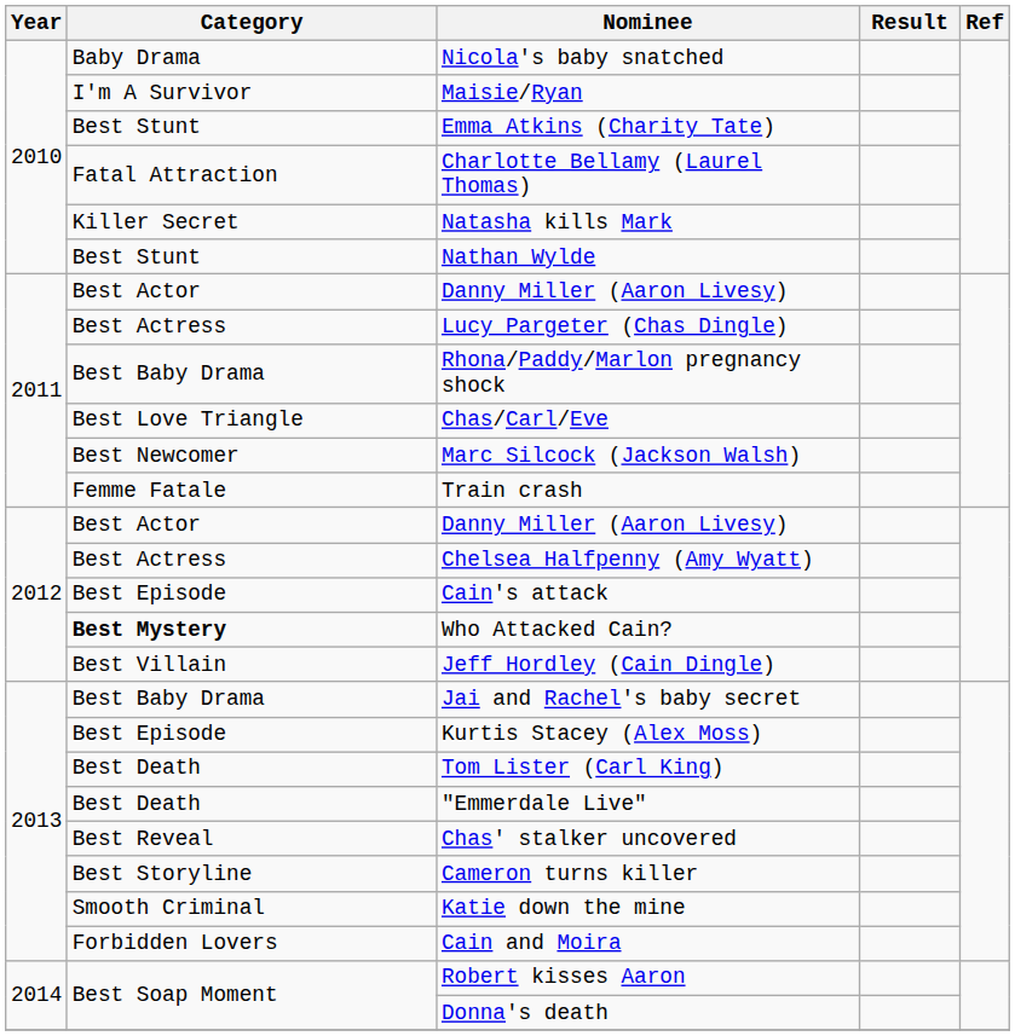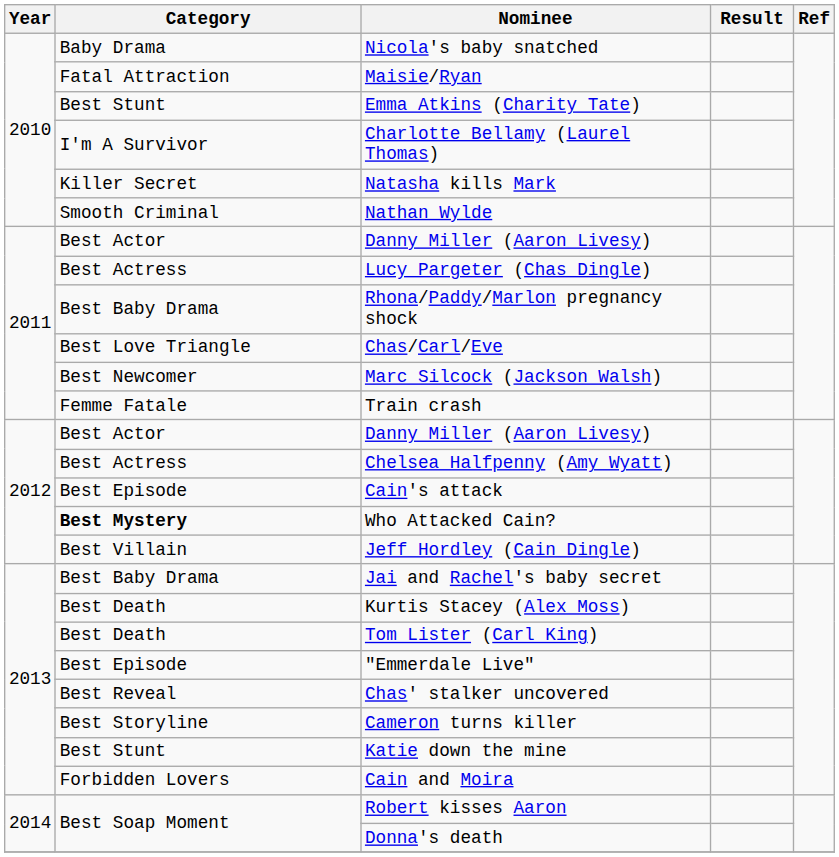 <table class="wikitable">
 <tr>
 <th>Year</th>
 <th width="370">Category</th>
 <th width="370">Nominee</th>
 <th width="65">Result</th>
 <th>Ref</th>
 </tr>
 <tr>
 <td rowspan="6">2010</td>
 <td>Baby Drama</td>
 <td><a href='#'>Nicola</a>'s baby snatched</td>
 <td></td>
 <td align="center" rowspan="6"></td>
 </tr>
 <tr>
-<td>I'm A Survivor</td>
+<td>Fatal Attraction</td>
 <td><a href='#'>Maisie</a>/<a href='#'>Ryan</a></td>
 <td></td>
 </tr>
 <tr>
 <td>Best Stunt</td>
 <td><a href='#'>Emma Atkins</a> (<a href='#'>Charity Tate</a>)</td>
 <td></td>
 </tr>
 <tr>
-<td>Fatal Attraction</td>
+<td>I'm A Survivor</td>
 <td><a href='#'>Charlotte Bellamy</a> (<a href='#'>Laurel Thomas</a>)</td>
 <td></td>
 </tr>
 <tr>
 <td>Killer Secret</td>
 <td><a href='#'>Natasha</a> kills <a href='#'>Mark</a></td>
 <td></td>
 </tr>
 <tr>
-<td>Best Stunt</td>
+<td>Smooth Criminal</td>
 <td><a href='#'>Nathan Wylde</a></td>
 <td></td>
 </tr>
 <tr>
 <td rowspan="6">2011</td>
 <td>Best Actor</td>
 <td><a href='#'>Danny Miller</a> (<a href='#'>Aaron Livesy</a>)</td>
 <td></td>
 <td align="center" rowspan="6"></td>
 </tr>
 <tr>
 <td>Best Actress</td>
 <td><a href='#'>Lucy Pargeter</a> (<a href='#'>Chas Dingle</a>)</td>
 <td></td>
 </tr>
 <tr>
 <td>Best Baby Drama</td>
 <td><a href='#'>Rhona</a>/<a href='#'>Paddy</a>/<a href='#'>Marlon</a> pregnancy shock</td>
 <td></td>
 </tr>
 <tr>
 <td>Best Love Triangle</td>
 <td><a href='#'>Chas</a>/<a href='#'>Carl</a>/<a href='#'>Eve</a></td>
 <td></td>
 </tr>
 <tr>
 <td>Best Newcomer</td>
 <td><a href='#'>Marc Silcock</a> (<a href='#'>Jackson Walsh</a>)</td>
 <td></td>
 </tr>
 <tr>
 <td>Femme Fatale</td>
 <td>Train crash</td>
 <td></td>
 </tr>
 <tr>
 <td rowspan="5">2012</td>
 <td>Best Actor</td>
 <td><a href='#'>Danny Miller</a> (<a href='#'>Aaron Livesy</a>)</td>
 <td></td>
 <td align="center" rowspan="5"></td>
 </tr>
 <tr>
 <td>Best Actress</td>
 <td><a href='#'>Chelsea Halfpenny</a> (<a href='#'>Amy Wyatt</a>)</td>
 <td></td>
 </tr>
 <tr>
 <td>Best Episode</td>
 <td><a href='#'>Cain</a>'s attack</td>
 <td></td>
 </tr>
 <tr>
 <td><strong>Best Mystery</strong></td>
 <td>Who Attacked Cain?</td>
 <td></td>
 </tr>
 <tr>
 <td>Best Villain</td>
 <td><a href='#'>Jeff Hordley</a> (<a href='#'>Cain Dingle</a>)</td>
 <td></td>
 </tr>
 <tr>
 <td rowspan="8">2013</td>
 <td>Best Baby Drama</td>
 <td><a href='#'>Jai</a> and <a href='#'>Rachel</a>'s baby secret</td>
 <td></td>
 <td align="center" rowspan="8"></td>
 </tr>
 <tr>
-<td>Best Episode</td>
+<td>Best Death</td>
 <td>Kurtis Stacey (<a href='#'>Alex Moss</a>)</td>
 <td></td>
 </tr>
 <tr>
 <td>Best Death</td>
 <td><a href='#'>Tom Lister</a> (<a href='#'>Carl King</a>)</td>
 <td></td>
 </tr>
 <tr>
-<td>Best Death</td>
+<td>Best Episode</td>
 <td>"Emmerdale Live"</td>
 <td></td>
 </tr>
 <tr>
 <td>Best Reveal</td>
 <td><a href='#'>Chas</a>' stalker uncovered</td>
 <td></td>
 </tr>
 <tr>
 <td>Best Storyline</td>
 <td><a href='#'>Cameron</a> turns killer</td>
 <td></td>
 </tr>
 <tr>
-<td>Smooth Criminal</td>
+<td>Best Stunt</td>
 <td><a href='#'>Katie</a> down the mine</td>
 <td></td>
 </tr>
 <tr>
 <td>Forbidden Lovers</td>
 <td><a href='#'>Cain</a> and <a href='#'>Moira</a></td>
 <td></td>
 </tr>
 <tr>
 <td rowspan="2">2014</td>
 <td rowspan="2">Best Soap Moment</td>
 <td><a href='#'>Robert</a> kisses <a href='#'>Aaron</a></td>
 <td></td>
 <td rowspan="2"></td>
 </tr>
 <tr>
 <td><a href='#'>Donna</a>'s death</td>
 <td></td>
 </tr>
 <tr>
 </tr>
 </table>
